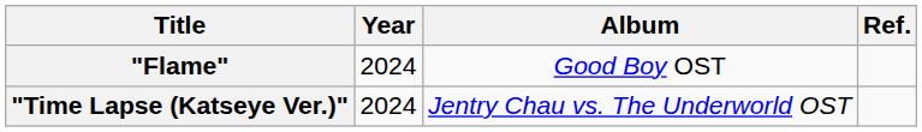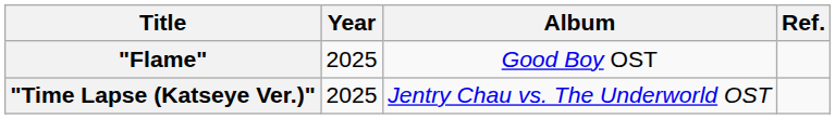 <table class="wikitable plainrowheaders" style="text-align:center">
 <tr>
 <th scope="col">Title</th>
 <th scope="col">Year</th>
 <th scope="col">Album</th>
 <th>Ref.</th>
 </tr>
 <tr>
 <th scope="row">"Flame"</th>
-<td>2024</td>
+<td>2025</td>
 <td><em><a href='#'>Good Boy</a></em> OST</td>
 <td></td>
 </tr>
 <tr>
 <th scope="row">"Time Lapse (Katseye Ver.)"</th>
-<td>2024</td>
+<td>2025</td>
 <td><em><a href='#'>Jentry Chau vs. The Underworld</a> OST</em></td>
 <td></td>
 </tr>
 </table>
